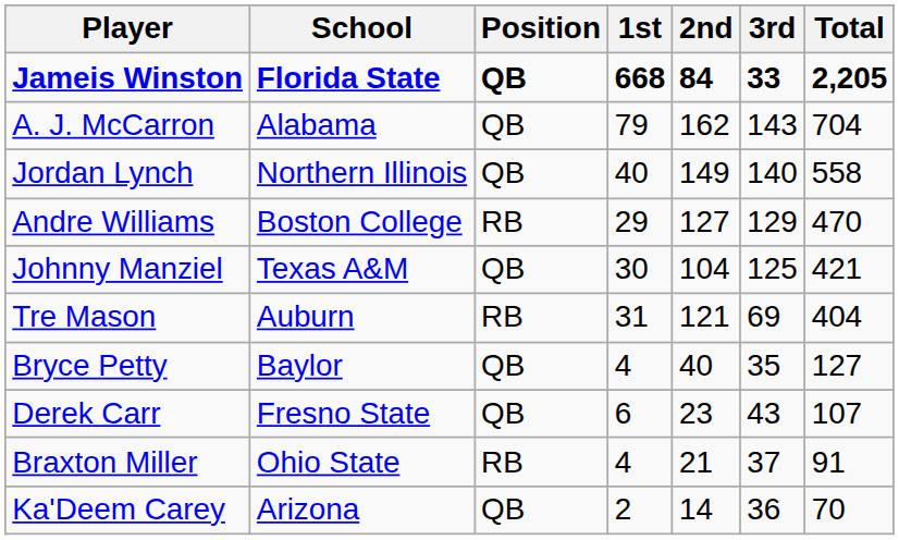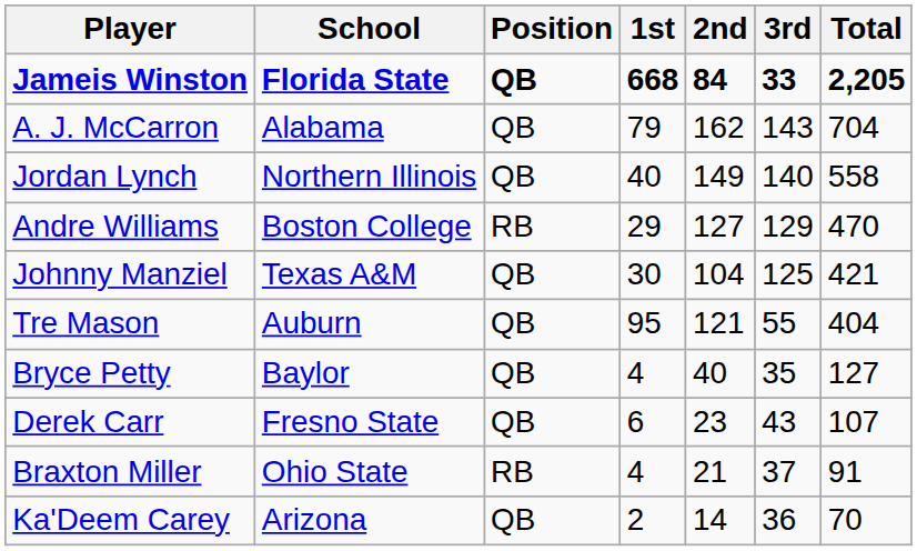 <table class="wikitable">
 <tr>
 <th>Player</th>
 <th>School</th>
 <th>Position</th>
 <th>1st</th>
 <th>2nd</th>
 <th>3rd</th>
 <th>Total</th>
 </tr>
 <tr>
 <td><strong><a href='#'>Jameis Winston</a></strong></td>
 <td><strong><a href='#'>Florida State</a></strong></td>
 <td><strong>QB</strong></td>
 <td><strong>668</strong></td>
 <td><strong>84</strong></td>
 <td><strong>33</strong></td>
 <td><strong>2,205</strong></td>
 </tr>
 <tr>
 <td><a href='#'>A. J. McCarron</a></td>
 <td><a href='#'>Alabama</a></td>
 <td>QB</td>
 <td>79</td>
 <td>162</td>
 <td>143</td>
 <td>704</td>
 </tr>
 <tr>
 <td><a href='#'>Jordan Lynch</a></td>
 <td><a href='#'>Northern Illinois</a></td>
 <td>QB</td>
 <td>40</td>
 <td>149</td>
 <td>140</td>
 <td>558</td>
 </tr>
 <tr>
 <td><a href='#'>Andre Williams</a></td>
 <td><a href='#'>Boston College</a></td>
 <td>RB</td>
 <td>29</td>
 <td>127</td>
 <td>129</td>
 <td>470</td>
 </tr>
 <tr>
 <td><a href='#'>Johnny Manziel</a></td>
 <td><a href='#'>Texas A&M</a></td>
 <td>QB</td>
 <td>30</td>
 <td>104</td>
 <td>125</td>
 <td>421</td>
 </tr>
 <tr>
 <td><a href='#'>Tre Mason</a></td>
 <td><a href='#'>Auburn</a></td>
-<td>RB</td>
-<td>31</td>
+<td>QB</td>
+<td>95</td>
 <td>121</td>
-<td>69</td>
+<td>55</td>
 <td>404</td>
 </tr>
 <tr>
 <td><a href='#'>Bryce Petty</a></td>
 <td><a href='#'>Baylor</a></td>
 <td>QB</td>
 <td>4</td>
 <td>40</td>
 <td>35</td>
 <td>127</td>
 </tr>
 <tr>
 <td><a href='#'>Derek Carr</a></td>
 <td><a href='#'>Fresno State</a></td>
 <td>QB</td>
 <td>6</td>
 <td>23</td>
 <td>43</td>
 <td>107</td>
 </tr>
 <tr>
 <td><a href='#'>Braxton Miller</a></td>
 <td><a href='#'>Ohio State</a></td>
 <td>RB</td>
 <td>4</td>
 <td>21</td>
 <td>37</td>
 <td>91</td>
 </tr>
 <tr>
 <td><a href='#'>Ka'Deem Carey</a></td>
 <td><a href='#'>Arizona</a></td>
 <td>QB</td>
 <td>2</td>
 <td>14</td>
 <td>36</td>
 <td>70</td>
 </tr>
 </table>
